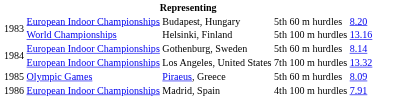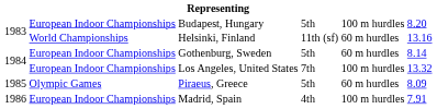 <table>
 <tr>
 <th colspan="6">Representing </th>
 </tr>
 <tr>
 <td rowspan=2>1983</td>
 <td><a href='#'>European Indoor Championships</a></td>
 <td>Budapest, Hungary</td>
 <td>5th</td>
-<td>60 m hurdles</td>
+<td>100 m hurdles</td>
 <td><a href='#'>8.20</a></td>
 </tr>
 <tr>
 <td><a href='#'>World Championships</a></td>
 <td>Helsinki, Finland</td>
-<td>5th</td>
-<td>100 m hurdles</td>
+<td>11th (sf)</td>
+<td>60 m hurdles</td>
 <td><a href='#'>13.16</a></td>
 </tr>
 <tr>
 <td rowspan=2>1984</td>
 <td><a href='#'>European Indoor Championships</a></td>
 <td>Gothenburg, Sweden</td>
 <td>5th</td>
 <td>60 m hurdles</td>
 <td><a href='#'>8.14</a></td>
 </tr>
 <tr>
 <td><a href='#'>European Indoor Championships</a></td>
 <td>Los Angeles, United States</td>
 <td>7th</td>
 <td>100 m hurdles</td>
 <td><a href='#'>13.32</a></td>
 </tr>
 <tr>
 <td>1985</td>
 <td><a href='#'>Olympic Games</a></td>
 <td><a href='#'>Piraeus</a>, Greece</td>
 <td>5th</td>
 <td>60 m hurdles</td>
 <td><a href='#'>8.09</a></td>
 </tr>
 <tr>
 <td>1986</td>
 <td><a href='#'>European Indoor Championships</a></td>
 <td>Madrid, Spain</td>
 <td>4th</td>
 <td>100 m hurdles</td>
 <td><a href='#'>7.91</a></td>
 </tr>
 </table>
